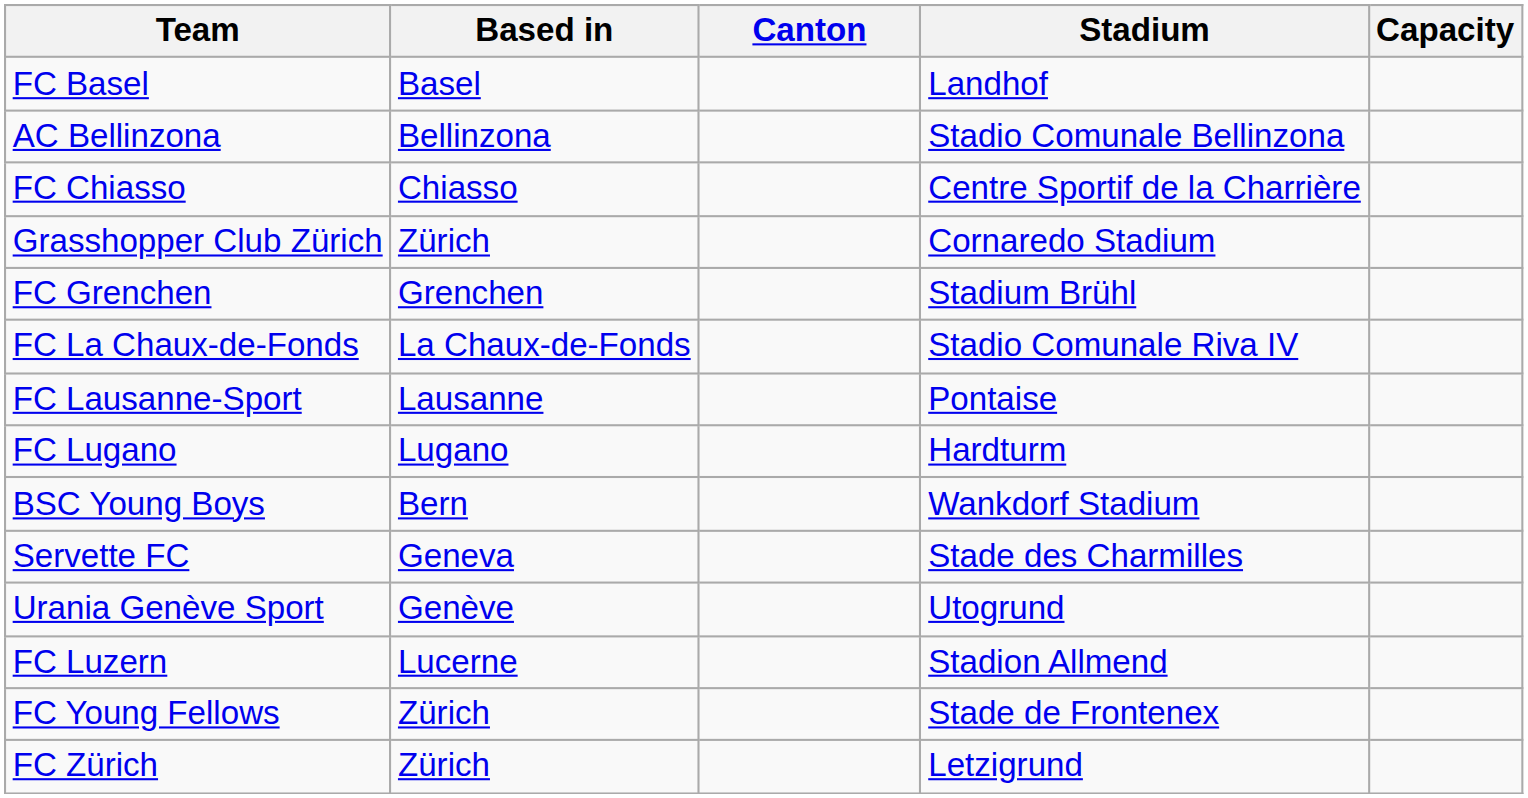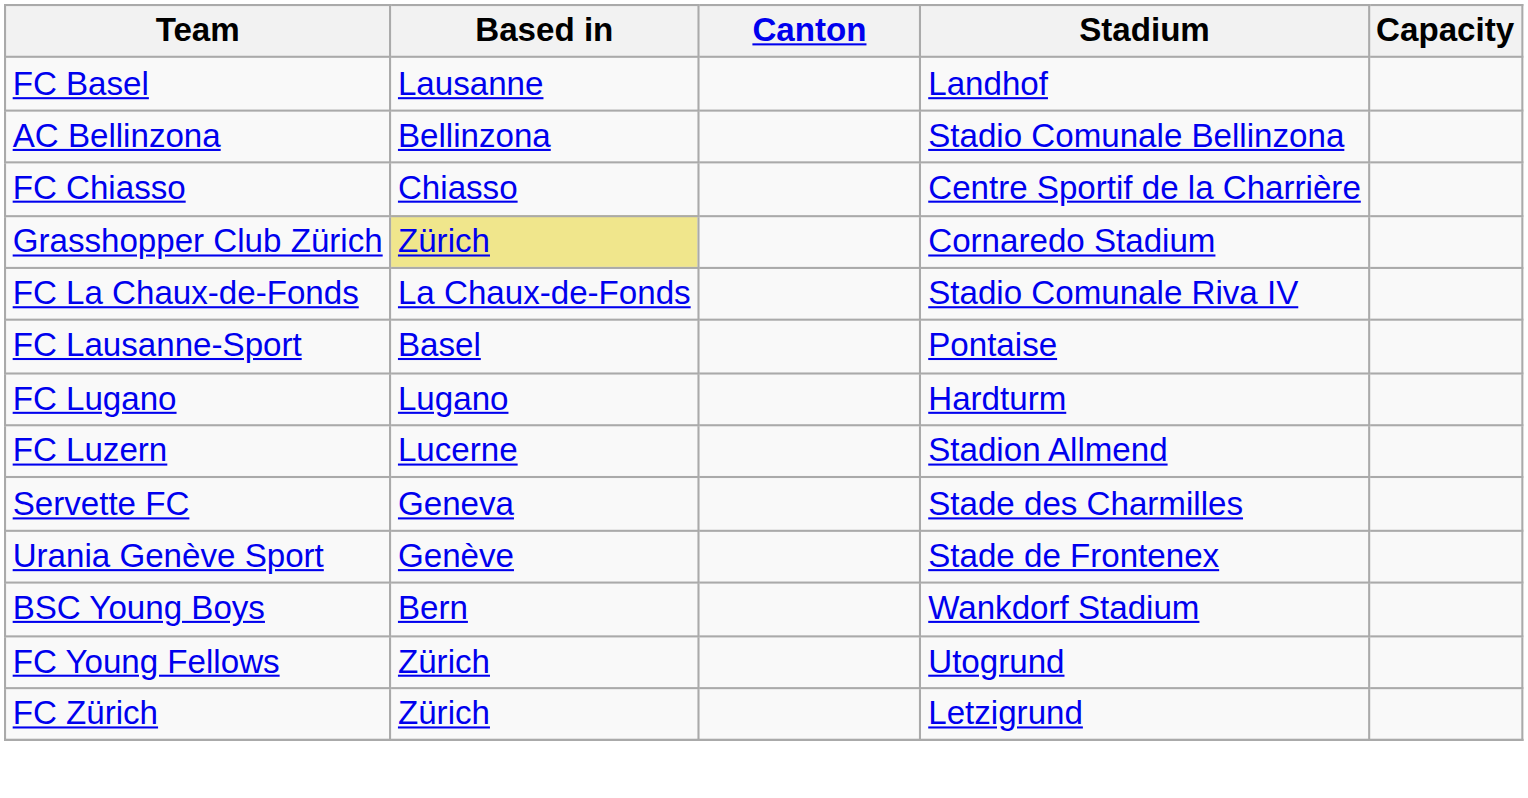 <table class="wikitable sortable" style="text-align: left;">
 <tr>
 <th>Team</th>
 <th>Based in</th>
 <th width="100"><a href='#'>Canton</a></th>
 <th>Stadium</th>
 <th>Capacity</th>
 </tr>
 <tr>
 <td><a href='#'>FC Basel</a></td>
-<td><a href='#'>Basel</a></td>
+<td><a href='#'>Lausanne</a></td>
 <td></td>
 <td><a href='#'>Landhof</a></td>
 <td></td>
 </tr>
 <tr>
 <td><a href='#'>AC Bellinzona</a></td>
 <td><a href='#'>Bellinzona</a></td>
 <td></td>
 <td><a href='#'>Stadio Comunale Bellinzona</a></td>
 <td></td>
 </tr>
 <tr>
 <td><a href='#'>FC Chiasso</a></td>
 <td><a href='#'>Chiasso</a></td>
 <td></td>
 <td><a href='#'>Centre Sportif de la Charrière</a></td>
 <td></td>
 </tr>
 <tr>
 <td><a href='#'>Grasshopper Club Zürich</a></td>
-<td><a href='#'>Zürich</a></td>
+<td style="background: khaki;"><a href='#'>Zürich</a></td>
 <td></td>
 <td><a href='#'>Cornaredo Stadium</a></td>
-<td></td>
-</tr>
-<tr>
-<td><a href='#'>FC Grenchen</a></td>
-<td><a href='#'>Grenchen</a></td>
-<td></td>
-<td><a href='#'>Stadium Brühl</a></td>
 <td></td>
 </tr>
 <tr>
 <td><a href='#'>FC La Chaux-de-Fonds</a></td>
 <td><a href='#'>La Chaux-de-Fonds</a></td>
 <td></td>
 <td><a href='#'>Stadio Comunale Riva IV</a></td>
 <td></td>
 </tr>
 <tr>
 <td><a href='#'>FC Lausanne-Sport</a></td>
-<td><a href='#'>Lausanne</a></td>
+<td><a href='#'>Basel</a></td>
 <td></td>
 <td><a href='#'>Pontaise</a></td>
 <td></td>
 </tr>
 <tr>
 <td><a href='#'>FC Lugano</a></td>
 <td><a href='#'>Lugano</a></td>
 <td></td>
 <td><a href='#'>Hardturm</a></td>
 <td></td>
 </tr>
 <tr>
-<td><a href='#'>BSC Young Boys</a></td>
-<td><a href='#'>Bern</a></td>
+<td><a href='#'>FC Luzern</a></td>
+<td><a href='#'>Lucerne</a></td>
 <td></td>
-<td><a href='#'>Wankdorf Stadium</a></td>
+<td><a href='#'>Stadion Allmend</a></td>
 <td></td>
 </tr>
 <tr>
 <td><a href='#'>Servette FC</a></td>
 <td><a href='#'>Geneva</a></td>
 <td></td>
 <td><a href='#'>Stade des Charmilles</a></td>
 <td></td>
 </tr>
 <tr>
 <td><a href='#'>Urania Genève Sport</a></td>
 <td><a href='#'>Genève</a></td>
 <td></td>
-<td><a href='#'>Utogrund</a></td>
+<td><a href='#'>Stade de Frontenex</a></td>
 <td></td>
 </tr>
 <tr>
-<td><a href='#'>FC Luzern</a></td>
-<td><a href='#'>Lucerne</a></td>
+<td><a href='#'>BSC Young Boys</a></td>
+<td><a href='#'>Bern</a></td>
 <td></td>
-<td><a href='#'>Stadion Allmend</a></td>
+<td><a href='#'>Wankdorf Stadium</a></td>
 <td></td>
 </tr>
 <tr>
 <td><a href='#'>FC Young Fellows</a></td>
 <td><a href='#'>Zürich</a></td>
 <td></td>
-<td><a href='#'>Stade de Frontenex</a></td>
+<td><a href='#'>Utogrund</a></td>
 <td></td>
 </tr>
 <tr>
 <td><a href='#'>FC Zürich</a></td>
 <td><a href='#'>Zürich</a></td>
 <td></td>
 <td><a href='#'>Letzigrund</a></td>
 <td></td>
 </tr>
 <tr>
 </tr>
 </table>
